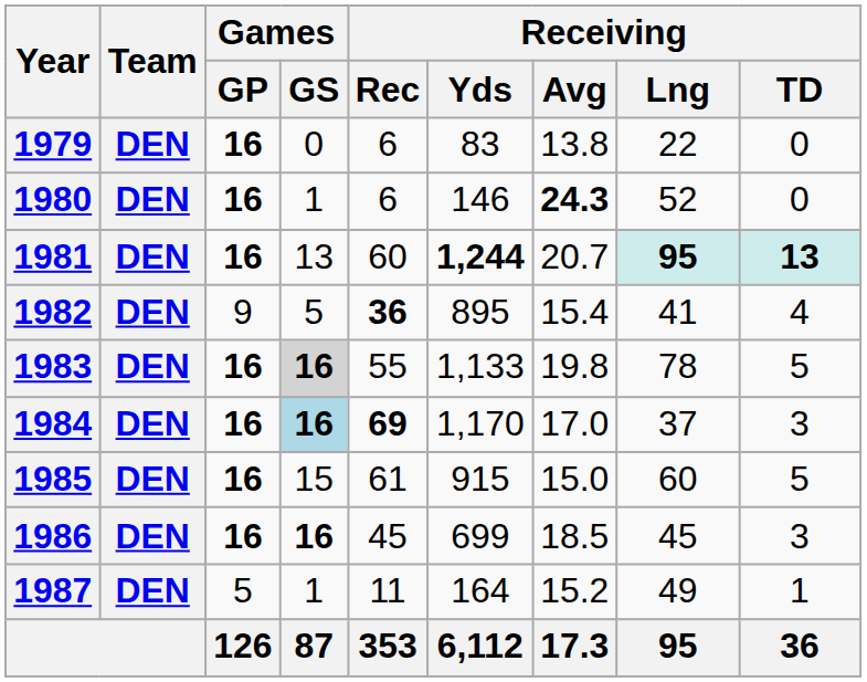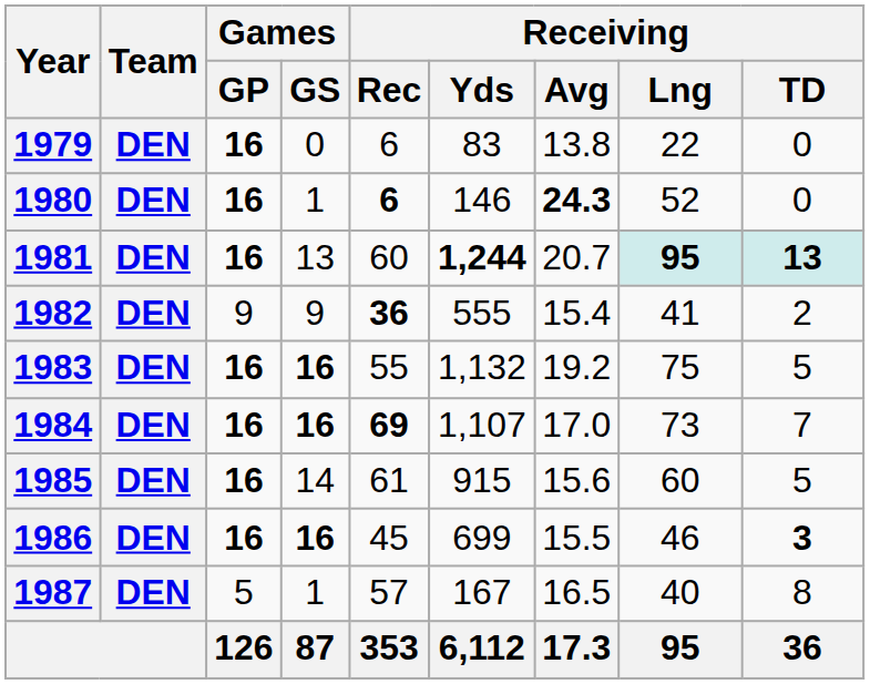 <table class="wikitable" style="text-align:center">
 <tr>
 <th rowspan="2">Year</th>
 <th rowspan="2">Team</th>
 <th colspan="2">Games</th>
 <th colspan="5">Receiving</th>
 </tr>
 <tr>
 <th>GP</th>
 <th>GS</th>
 <th>Rec</th>
 <th>Yds</th>
 <th>Avg</th>
 <th>Lng</th>
 <th>TD</th>
 </tr>
 <tr>
 <th><a href='#'>1979</a></th>
 <th><a href='#'>DEN</a></th>
 <td><strong>16</strong></td>
 <td>0</td>
 <td>6</td>
 <td>83</td>
 <td>13.8</td>
 <td>22</td>
 <td>0</td>
 </tr>
 <tr>
 <th><a href='#'>1980</a></th>
 <th><a href='#'>DEN</a></th>
 <td><strong>16</strong></td>
 <td>1</td>
-<td>6</td>
+<td><strong>6</strong></td>
 <td>146</td>
 <td><strong>24.3</strong></td>
 <td>52</td>
 <td>0</td>
 </tr>
 <tr>
 <th><a href='#'>1981</a></th>
 <th><a href='#'>DEN</a></th>
 <td><strong>16</strong></td>
 <td>13</td>
 <td>60</td>
 <td><strong>1,244</strong></td>
 <td>20.7</td>
 <td style="background:#cfecec; width:3em;"><strong>95</strong></td>
 <td style="background:#cfecec; width:3em;"><strong>13</strong></td>
 </tr>
 <tr>
 <th><a href='#'>1982</a></th>
 <th><a href='#'>DEN</a></th>
 <td>9</td>
-<td>5</td>
+<td>9</td>
 <td><strong>36</strong></td>
-<td>895</td>
+<td>555</td>
 <td>15.4</td>
 <td>41</td>
-<td>4</td>
+<td>2</td>
 </tr>
 <tr>
 <th><a href='#'>1983</a></th>
 <th><a href='#'>DEN</a></th>
 <td><strong>16</strong></td>
-<td style="background: lightgrey;"><strong>16</strong></td>
+<td><strong>16</strong></td>
 <td>55</td>
-<td>1,133</td>
-<td>19.8</td>
-<td>78</td>
+<td>1,132</td>
+<td>19.2</td>
+<td>75</td>
 <td>5</td>
 </tr>
 <tr>
 <th><a href='#'>1984</a></th>
 <th><a href='#'>DEN</a></th>
 <td><strong>16</strong></td>
-<td style="background: lightblue;"><strong>16</strong></td>
+<td><strong>16</strong></td>
 <td><strong>69</strong></td>
-<td>1,170</td>
+<td>1,107</td>
 <td>17.0</td>
-<td>37</td>
-<td>3</td>
+<td>73</td>
+<td>7</td>
 </tr>
 <tr>
 <th><a href='#'>1985</a></th>
 <th><a href='#'>DEN</a></th>
 <td><strong>16</strong></td>
-<td>15</td>
+<td>14</td>
 <td>61</td>
 <td>915</td>
-<td>15.0</td>
+<td>15.6</td>
 <td>60</td>
 <td>5</td>
 </tr>
 <tr>
 <th><a href='#'>1986</a></th>
 <th><a href='#'>DEN</a></th>
 <td><strong>16</strong></td>
 <td><strong>16</strong></td>
 <td>45</td>
 <td>699</td>
-<td>18.5</td>
-<td>45</td>
-<td>3</td>
+<td>15.5</td>
+<td>46</td>
+<td><strong>3</strong></td>
 </tr>
 <tr>
 <th><a href='#'>1987</a></th>
 <th><a href='#'>DEN</a></th>
 <td>5</td>
 <td>1</td>
-<td>11</td>
-<td>164</td>
-<td>15.2</td>
-<td>49</td>
-<td>1</td>
+<td>57</td>
+<td>167</td>
+<td>16.5</td>
+<td>40</td>
+<td>8</td>
 </tr>
 <tr>
 <th colspan="2"></th>
 <th>126</th>
 <th>87</th>
 <th>353</th>
 <th>6,112</th>
 <th>17.3</th>
 <th>95</th>
 <th>36</th>
 </tr>
 </table>
